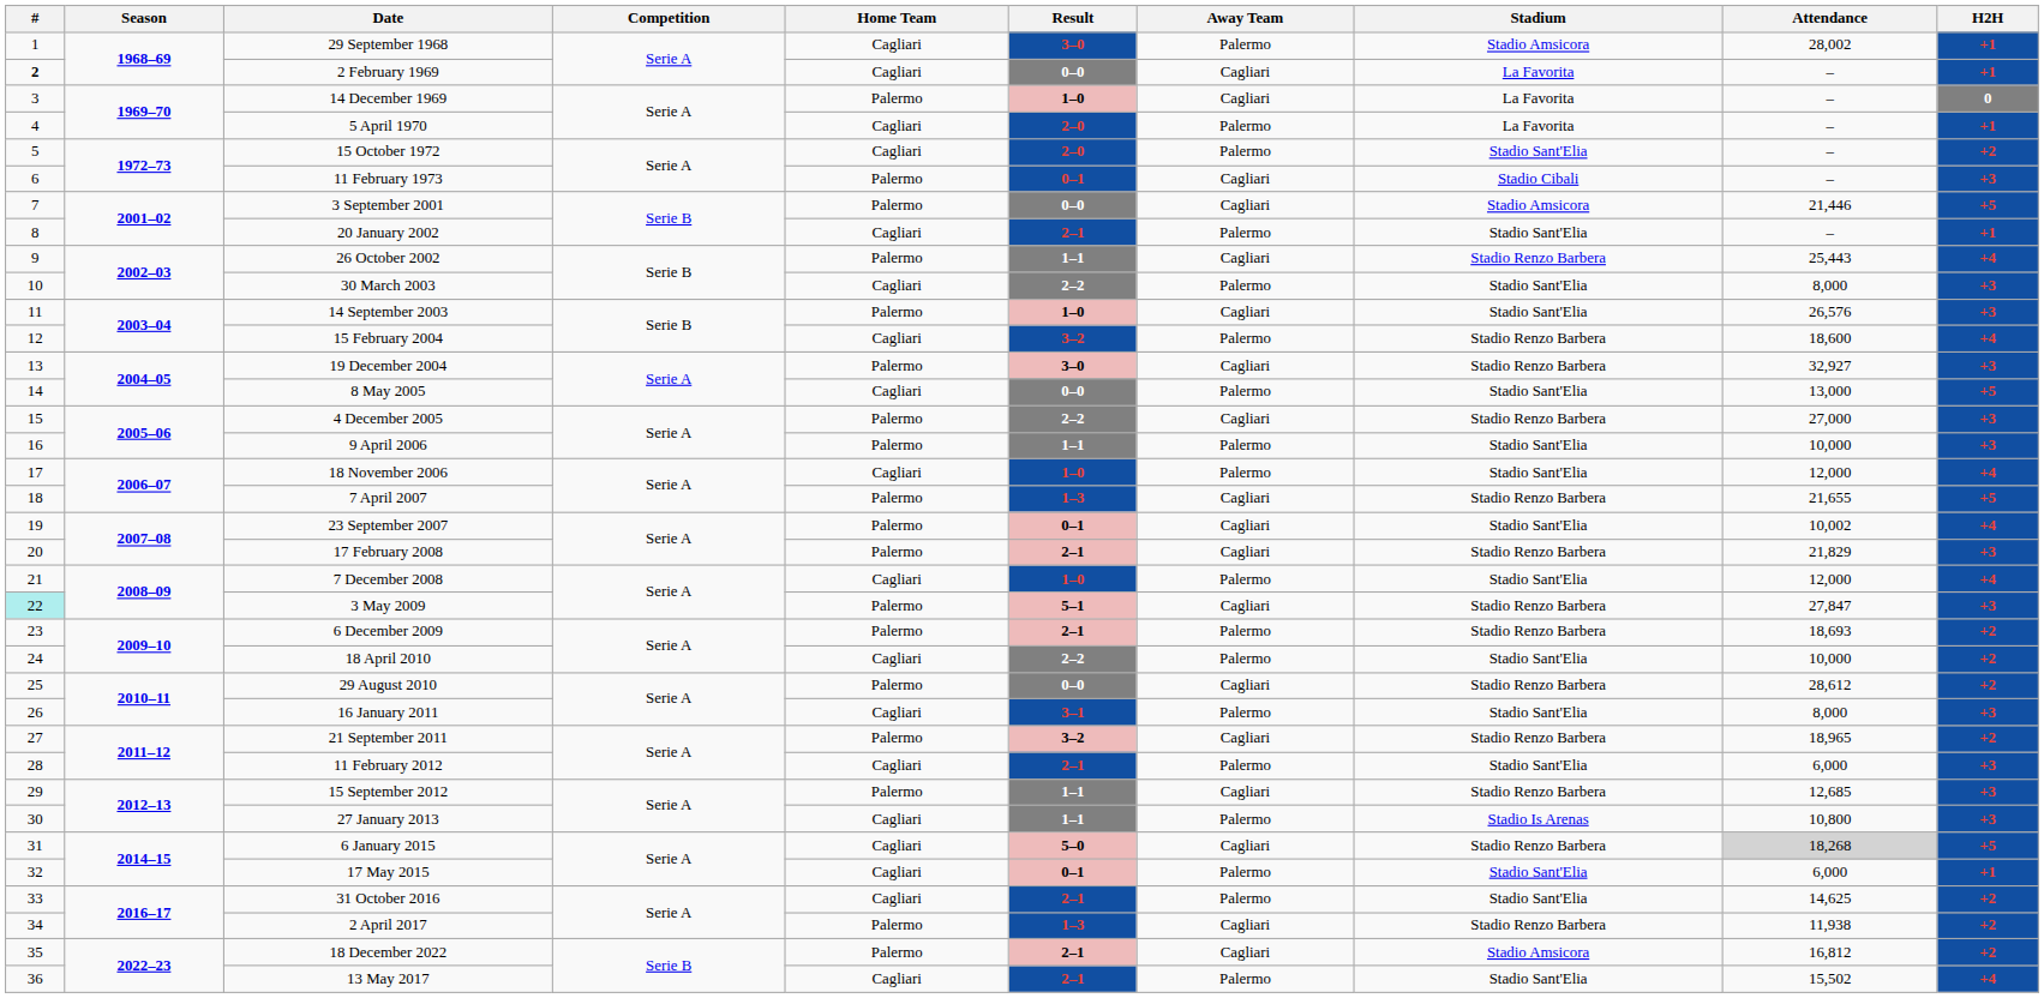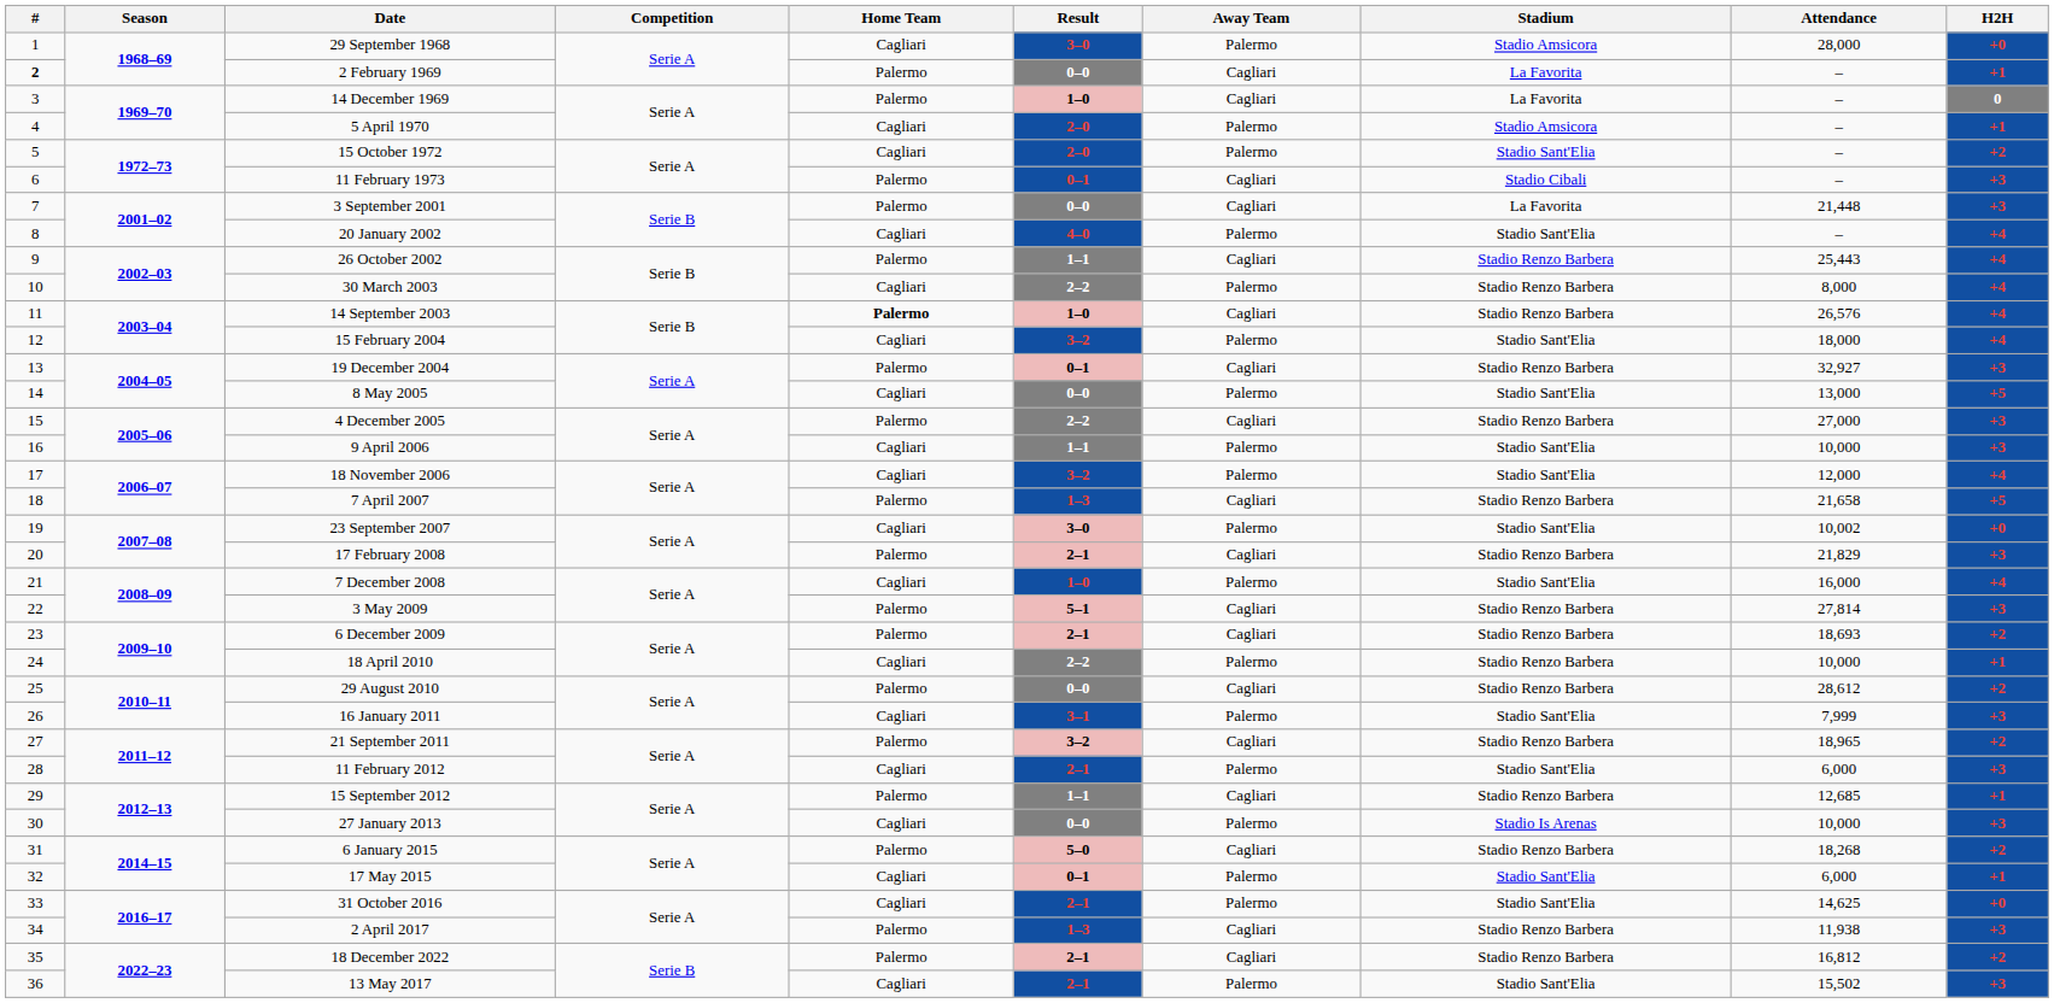 <table class="wikitable" style="text-align: center; width: 100%; font-size: 12px">
 <tr>
 <th><strong>#</strong></th>
 <th><strong>Season</strong></th>
 <th><strong>Date</strong></th>
 <th><strong>Competition</strong></th>
 <th><strong>Home Team</strong></th>
 <th><strong>Result</strong></th>
 <th><strong>Away Team</strong></th>
 <th><strong>Stadium</strong></th>
 <th><strong>Attendance</strong></th>
 <th><strong>H2H</strong></th>
 </tr>
 <tr>
 <td>1</td>
 <td rowspan=2><strong><a href='#'>1968–69</a></strong></td>
 <td>29 September 1968</td>
 <td rowspan=2><a href='#'>Serie A</a></td>
 <td>Cagliari</td>
 <td style="background:#114fa2;color:#ed4336;"><strong>3–0</strong></td>
 <td>Palermo</td>
 <td><a href='#'>Stadio Amsicora</a></td>
-<td>28,002</td>
-<td style="background:#114fa2;color:#ed4336;"><strong>+1</strong></td>
+<td>28,000</td>
+<td style="background:#114fa2;color:#ed4336;"><strong>+0</strong></td>
 </tr>
 <tr>
 <td><strong>2</strong></td>
 <td>2 February 1969</td>
-<td>Cagliari</td>
+<td>Palermo</td>
 <td style="background:#808080;color:white;"><strong>0–0</strong></td>
 <td>Cagliari</td>
 <td><a href='#'>La Favorita</a></td>
 <td>–</td>
 <td style="background:#114fa2;color:#ed4336;"><strong>+1</strong></td>
 </tr>
 <tr>
 <td>3</td>
 <td rowspan=2><strong><a href='#'>1969–70</a></strong></td>
 <td>14 December 1969</td>
 <td rowspan=2>Serie A</td>
 <td>Palermo</td>
 <td style="background:#EEBBBB;color:black;"><strong>1–0</strong></td>
 <td>Cagliari</td>
 <td>La Favorita</td>
 <td>–</td>
 <td style="background:#808080;color:white;"><strong>0</strong></td>
 </tr>
 <tr>
 <td>4</td>
 <td>5 April 1970</td>
 <td>Cagliari</td>
 <td style="background:#114fa2;color:#ed4336;"><strong>2–0</strong></td>
 <td>Palermo</td>
-<td>La Favorita</td>
+<td><a href='#'>Stadio Amsicora</a></td>
 <td>–</td>
 <td style="background:#114fa2;color:#ed4336;"><strong>+1</strong></td>
 </tr>
 <tr>
 <td>5</td>
 <td rowspan=2><strong><a href='#'>1972–73</a></strong></td>
 <td>15 October 1972</td>
 <td rowspan=2>Serie A</td>
 <td>Cagliari</td>
 <td style="background:#114fa2;color:#ed4336;"><strong>2–0</strong></td>
 <td>Palermo</td>
 <td><a href='#'>Stadio Sant'Elia</a></td>
 <td>–</td>
 <td style="background:#114fa2;color:#ed4336;"><strong>+2</strong></td>
 </tr>
 <tr>
 <td>6</td>
 <td>11 February 1973</td>
 <td>Palermo</td>
 <td style="background:#114fa2;color:#ed4336;"><strong>0–1</strong></td>
 <td>Cagliari</td>
 <td><a href='#'>Stadio Cibali</a></td>
 <td>–</td>
 <td style="background:#114fa2;color:#ed4336;"><strong>+3</strong></td>
 </tr>
 <tr>
 <td>7</td>
 <td rowspan=2><strong><a href='#'>2001–02</a></strong></td>
 <td>3 September 2001</td>
 <td rowspan=2><a href='#'>Serie B</a></td>
 <td>Palermo</td>
 <td style="background:#808080;color:white;"><strong>0–0</strong></td>
 <td>Cagliari</td>
-<td><a href='#'>Stadio Amsicora</a></td>
-<td>21,446</td>
-<td style="background:#114fa2;color:#ed4336;"><strong>+5</strong></td>
+<td>La Favorita</td>
+<td>21,448</td>
+<td style="background:#114fa2;color:#ed4336;"><strong>+3</strong></td>
 </tr>
 <tr>
 <td>8</td>
 <td>20 January 2002</td>
 <td>Cagliari</td>
-<td style="background:#114fa2;color:#ed4336;"><strong>2–1</strong></td>
+<td style="background:#114fa2;color:#ed4336;"><strong>4–0</strong></td>
 <td>Palermo</td>
 <td>Stadio Sant'Elia</td>
 <td>–</td>
-<td style="background:#114fa2;color:#ed4336;"><strong>+1</strong></td>
+<td style="background:#114fa2;color:#ed4336;"><strong>+4</strong></td>
 </tr>
 <tr>
 <td>9</td>
 <td rowspan=2><strong><a href='#'>2002–03</a></strong></td>
 <td>26 October 2002</td>
 <td rowspan=2>Serie B</td>
 <td>Palermo</td>
 <td style="background:#808080;color:white;"><strong>1–1</strong></td>
 <td>Cagliari</td>
 <td><a href='#'>Stadio Renzo Barbera</a></td>
 <td>25,443</td>
 <td style="background:#114fa2;color:#ed4336;"><strong>+4</strong></td>
 </tr>
 <tr>
 <td>10</td>
 <td>30 March 2003</td>
 <td>Cagliari</td>
 <td style="background:#808080;color:white;"><strong>2–2</strong></td>
 <td>Palermo</td>
-<td>Stadio Sant'Elia</td>
+<td>Stadio Renzo Barbera</td>
 <td>8,000</td>
-<td style="background:#114fa2;color:#ed4336;"><strong>+3</strong></td>
+<td style="background:#114fa2;color:#ed4336;"><strong>+4</strong></td>
 </tr>
 <tr>
 <td>11</td>
 <td rowspan=2><strong><a href='#'>2003–04</a></strong></td>
 <td>14 September 2003</td>
 <td rowspan=2>Serie B</td>
-<td>Palermo</td>
+<td><strong>Palermo</strong></td>
 <td style="background:#EEBBBB;color:black;"><strong>1–0</strong></td>
 <td>Cagliari</td>
-<td>Stadio Sant'Elia</td>
+<td>Stadio Renzo Barbera</td>
 <td>26,576</td>
-<td style="background:#114fa2;color:#ed4336;"><strong>+3</strong></td>
+<td style="background:#114fa2;color:#ed4336;"><strong>+4</strong></td>
 </tr>
 <tr>
 <td>12</td>
 <td>15 February 2004</td>
 <td>Cagliari</td>
 <td style="background:#114fa2;color:#ed4336;"><strong>3–2</strong></td>
 <td>Palermo</td>
-<td>Stadio Renzo Barbera</td>
-<td>18,600</td>
+<td>Stadio Sant'Elia</td>
+<td>18,000</td>
 <td style="background:#114fa2;color:#ed4336;"><strong>+4</strong></td>
 </tr>
 <tr>
 <td>13</td>
 <td rowspan=2><strong><a href='#'>2004–05</a></strong></td>
 <td>19 December 2004</td>
 <td rowspan=2><a href='#'>Serie A</a></td>
 <td>Palermo</td>
-<td style="background:#EEBBBB;color:black;"><strong>3–0</strong></td>
+<td style="background:#EEBBBB;color:black;"><strong>0–1</strong></td>
 <td>Cagliari</td>
 <td>Stadio Renzo Barbera</td>
 <td>32,927</td>
 <td style="background:#114fa2;color:#ed4336;"><strong>+3</strong></td>
 </tr>
 <tr>
 <td>14</td>
 <td>8 May 2005</td>
 <td>Cagliari</td>
 <td style="background:#808080;color:white;"><strong>0–0</strong></td>
 <td>Palermo</td>
 <td>Stadio Sant'Elia</td>
 <td>13,000</td>
 <td style="background:#114fa2;color:#ed4336;"><strong>+5</strong></td>
 </tr>
 <tr>
 <td>15</td>
 <td rowspan=2><strong><a href='#'>2005–06</a></strong></td>
 <td>4 December 2005</td>
 <td rowspan=2>Serie A</td>
 <td>Palermo</td>
 <td style="background:#808080;color:white;"><strong>2–2</strong></td>
 <td>Cagliari</td>
 <td>Stadio Renzo Barbera</td>
 <td>27,000</td>
 <td style="background:#114fa2;color:#ed4336;"><strong>+3</strong></td>
 </tr>
 <tr>
 <td>16</td>
 <td>9 April 2006</td>
-<td>Palermo</td>
+<td>Cagliari</td>
 <td style="background:#808080;color:white;"><strong>1–1</strong></td>
 <td>Palermo</td>
 <td>Stadio Sant'Elia</td>
 <td>10,000</td>
 <td style="background:#114fa2;color:#ed4336;"><strong>+3</strong></td>
 </tr>
 <tr>
 <td>17</td>
 <td rowspan=2><strong><a href='#'>2006–07</a></strong></td>
 <td>18 November 2006</td>
 <td rowspan=2>Serie A</td>
 <td>Cagliari</td>
-<td style="background:#114fa2;color:#ed4336;"><strong>1–0</strong></td>
+<td style="background:#114fa2;color:#ed4336;"><strong>3–2</strong></td>
 <td>Palermo</td>
 <td>Stadio Sant'Elia</td>
 <td>12,000</td>
 <td style="background:#114fa2;color:#ed4336;"><strong>+4</strong></td>
 </tr>
 <tr>
 <td>18</td>
 <td>7 April 2007</td>
 <td>Palermo</td>
 <td style="background:#114fa2;color:#ed4336;"><strong>1–3</strong></td>
 <td>Cagliari</td>
 <td>Stadio Renzo Barbera</td>
-<td>21,655</td>
+<td>21,658</td>
 <td style="background:#114fa2;color:#ed4336;"><strong>+5</strong></td>
 </tr>
 <tr>
 <td>19</td>
 <td rowspan=2><strong><a href='#'>2007–08</a></strong></td>
 <td>23 September 2007</td>
 <td rowspan=2>Serie A</td>
+<td>Cagliari</td>
+<td style="background:#EEBBBB;color:black;"><strong>3–0</strong></td>
 <td>Palermo</td>
-<td style="background:#EEBBBB;color:black;"><strong>0–1</strong></td>
-<td>Cagliari</td>
 <td>Stadio Sant'Elia</td>
 <td>10,002</td>
-<td style="background:#114fa2;color:#ed4336;"><strong>+4</strong></td>
+<td style="background:#114fa2;color:#ed4336;"><strong>+0</strong></td>
 </tr>
 <tr>
 <td>20</td>
 <td>17 February 2008</td>
 <td>Palermo</td>
 <td style="background:#EEBBBB;color:black;"><strong>2–1</strong></td>
 <td>Cagliari</td>
 <td>Stadio Renzo Barbera</td>
 <td>21,829</td>
 <td style="background:#114fa2;color:#ed4336;"><strong>+3</strong></td>
 </tr>
 <tr>
 <td>21</td>
 <td rowspan=2><strong><a href='#'>2008–09</a></strong></td>
 <td>7 December 2008</td>
 <td rowspan=2>Serie A</td>
 <td>Cagliari</td>
 <td style="background:#114fa2;color:#ed4336;"><strong>1–0</strong></td>
 <td>Palermo</td>
 <td>Stadio Sant'Elia</td>
-<td>12,000</td>
+<td>16,000</td>
 <td style="background:#114fa2;color:#ed4336;"><strong>+4</strong></td>
 </tr>
 <tr>
-<td style="background: paleturquoise;">22</td>
+<td>22</td>
 <td>3 May 2009</td>
 <td>Palermo</td>
 <td style="background:#EEBBBB;color:black;"><strong>5–1</strong></td>
 <td>Cagliari</td>
 <td>Stadio Renzo Barbera</td>
-<td>27,847</td>
+<td>27,814</td>
 <td style="background:#114fa2;color:#ed4336;"><strong>+3</strong></td>
 </tr>
 <tr>
 <td>23</td>
 <td rowspan=2><strong><a href='#'>2009–10</a></strong></td>
 <td>6 December 2009</td>
 <td rowspan=2>Serie A</td>
 <td>Palermo</td>
 <td style="background:#EEBBBB;color:black;"><strong>2–1</strong></td>
-<td>Palermo</td>
+<td>Cagliari</td>
 <td>Stadio Renzo Barbera</td>
 <td>18,693</td>
 <td style="background:#114fa2;color:#ed4336;"><strong>+2</strong></td>
 </tr>
 <tr>
 <td>24</td>
 <td>18 April 2010</td>
 <td>Cagliari</td>
 <td style="background:#808080;color:#fff;"><strong>2–2</strong></td>
 <td>Palermo</td>
-<td>Stadio Sant'Elia</td>
+<td>Stadio Renzo Barbera</td>
 <td>10,000</td>
-<td style="background:#114fa2;color:#ed4336;"><strong>+2</strong></td>
+<td style="background:#114fa2;color:#ed4336;"><strong>+1</strong></td>
 </tr>
 <tr>
 <td>25</td>
 <td rowspan=2><strong><a href='#'>2010–11</a></strong></td>
 <td>29 August 2010</td>
 <td rowspan=2>Serie A</td>
 <td>Palermo</td>
 <td style="background:#808080;color:white;"><strong>0–0</strong></td>
 <td>Cagliari</td>
 <td>Stadio Renzo Barbera</td>
 <td>28,612</td>
 <td style="background:#114fa2;color:#ed4336;"><strong>+2</strong></td>
 </tr>
 <tr>
 <td>26</td>
 <td>16 January 2011</td>
 <td>Cagliari</td>
 <td style="background:#114fa2;color:#ed4336;"><strong>3–1</strong></td>
 <td>Palermo</td>
 <td>Stadio Sant'Elia</td>
-<td>8,000</td>
+<td>7,999</td>
 <td style="background:#114fa2;color:#ed4336;"><strong>+3</strong></td>
 </tr>
 <tr>
 <td>27</td>
 <td rowspan=2><strong><a href='#'>2011–12</a></strong></td>
 <td>21 September 2011</td>
 <td rowspan=2>Serie A</td>
 <td>Palermo</td>
 <td style="background:#EEBBBB;color:black;"><strong>3–2</strong></td>
 <td>Cagliari</td>
 <td>Stadio Renzo Barbera</td>
 <td>18,965</td>
 <td style="background:#114fa2;color:#ed4336;"><strong>+2</strong></td>
 </tr>
 <tr>
 <td>28</td>
 <td>11 February 2012</td>
 <td>Cagliari</td>
 <td style="background:#114fa2;color:#ed4336;"><strong>2–1</strong></td>
 <td>Palermo</td>
 <td>Stadio Sant'Elia</td>
 <td>6,000</td>
 <td style="background:#114fa2;color:#ed4336;"><strong>+3</strong></td>
 </tr>
 <tr>
 <td>29</td>
 <td rowspan=2><strong><a href='#'>2012–13</a></strong></td>
 <td>15 September 2012</td>
 <td rowspan=2>Serie A</td>
 <td>Palermo</td>
 <td style="background:#808080;color:white;"><strong>1–1</strong></td>
 <td>Cagliari</td>
 <td>Stadio Renzo Barbera</td>
 <td>12,685</td>
-<td style="background:#114fa2;color:#ed4336;"><strong>+3</strong></td>
+<td style="background:#114fa2;color:#ed4336;"><strong>+1</strong></td>
 </tr>
 <tr>
 <td>30</td>
 <td>27 January 2013</td>
 <td>Cagliari</td>
-<td style="background:#808080;color:white;"><strong>1–1</strong></td>
+<td style="background:#808080;color:white;"><strong>0–0</strong></td>
 <td>Palermo</td>
 <td><a href='#'>Stadio Is Arenas</a></td>
-<td>10,800</td>
+<td>10,000</td>
 <td style="background:#114fa2;color:#ed4336;"><strong>+3</strong></td>
 </tr>
 <tr>
 <td>31</td>
 <td rowspan=2><strong><a href='#'>2014–15</a></strong></td>
 <td>6 January 2015</td>
 <td rowspan=2>Serie A</td>
-<td>Cagliari</td>
+<td>Palermo</td>
 <td style="background:#EEBBBB;color:black;"><strong>5–0</strong></td>
 <td>Cagliari</td>
 <td>Stadio Renzo Barbera</td>
-<td style="background: lightgrey;">18,268</td>
-<td style="background:#114fa2;color:#ed4336;"><strong>+5</strong></td>
+<td>18,268</td>
+<td style="background:#114fa2;color:#ed4336;"><strong>+2</strong></td>
 </tr>
 <tr>
 <td>32</td>
 <td>17 May 2015</td>
 <td>Cagliari</td>
 <td style="background:#EEBBBB;color:black;"><strong>0–1</strong></td>
 <td>Palermo</td>
 <td><a href='#'>Stadio Sant'Elia</a></td>
 <td>6,000</td>
 <td style="background:#114fa2;color:#ed4336;"><strong>+1</strong></td>
 </tr>
 <tr>
 <td>33</td>
 <td rowspan=2><strong><a href='#'>2016–17</a></strong></td>
 <td>31 October 2016</td>
 <td rowspan=2>Serie A</td>
 <td>Cagliari</td>
 <td style="background:#114fa2;color:#ed4336;"><strong>2–1</strong></td>
 <td>Palermo</td>
 <td>Stadio Sant'Elia</td>
 <td>14,625</td>
-<td style="background:#114fa2;color:#ed4336;"><strong>+2</strong></td>
+<td style="background:#114fa2;color:#ed4336;"><strong>+0</strong></td>
 </tr>
 <tr>
 <td>34</td>
 <td>2 April 2017</td>
 <td>Palermo</td>
 <td style="background:#114fa2;color:#ed4336;"><strong>1–3</strong></td>
 <td>Cagliari</td>
 <td>Stadio Renzo Barbera</td>
 <td>11,938</td>
-<td style="background:#114fa2;color:#ed4336;"><strong>+2</strong></td>
+<td style="background:#114fa2;color:#ed4336;"><strong>+3</strong></td>
 </tr>
 <tr>
 <td>35</td>
 <td rowspan=2><strong><a href='#'>2022–23</a></strong></td>
 <td>18 December 2022</td>
 <td rowspan=2><a href='#'>Serie B</a></td>
 <td>Palermo</td>
 <td style="background:#EEBBBB;color:black;"><strong>2–1</strong></td>
 <td>Cagliari</td>
-<td><a href='#'>Stadio Amsicora</a></td>
+<td>Stadio Renzo Barbera</td>
 <td>16,812</td>
 <td style="background:#114fa2;color:#ed4336;"><strong>+2</strong></td>
 </tr>
 <tr>
 <td>36</td>
 <td>13 May 2017</td>
 <td>Cagliari</td>
 <td style="background:#114fa2;color:#ed4336;"><strong>2–1</strong></td>
 <td>Palermo</td>
 <td>Stadio Sant'Elia</td>
 <td>15,502</td>
-<td style="background:#114fa2;color:#ed4336;"><strong>+4</strong></td>
+<td style="background:#114fa2;color:#ed4336;"><strong>+3</strong></td>
 </tr>
 </table>
